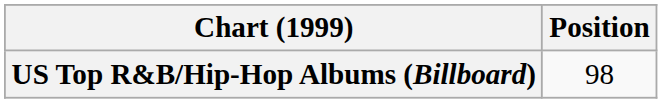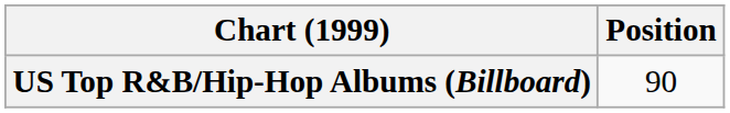 <table class="wikitable plainrowheaders" style="text-align:center">
 <tr>
 <th scope="col">Chart (1999)</th>
 <th scope="col">Position</th>
 </tr>
 <tr>
 <th scope="row">US Top R&B/Hip-Hop Albums (<em>Billboard</em>)</th>
-<td>98</td>
+<td>90</td>
 </tr>
 </table>
